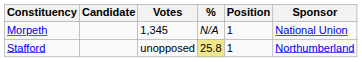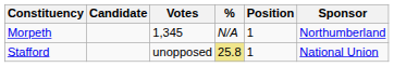 <table class="wikitable sortable">
 <tr>
 <th>Constituency</th>
 <th>Candidate</th>
 <th>Votes</th>
 <th>%</th>
 <th>Position</th>
 <th>Sponsor</th>
 </tr>
 <tr>
 <td><a href='#'>Morpeth</a></td>
 <td></td>
 <td>1,345</td>
 <td><em>N/A</em></td>
 <td>1</td>
-<td><a href='#'>National Union</a></td>
+<td><a href='#'>Northumberland</a></td>
 </tr>
 <tr>
 <td><a href='#'>Stafford</a></td>
 <td></td>
 <td>unopposed</td>
 <td style="background: khaki;">25.8</td>
 <td>1</td>
-<td><a href='#'>Northumberland</a></td>
+<td><a href='#'>National Union</a></td>
 </tr>
 </table>
